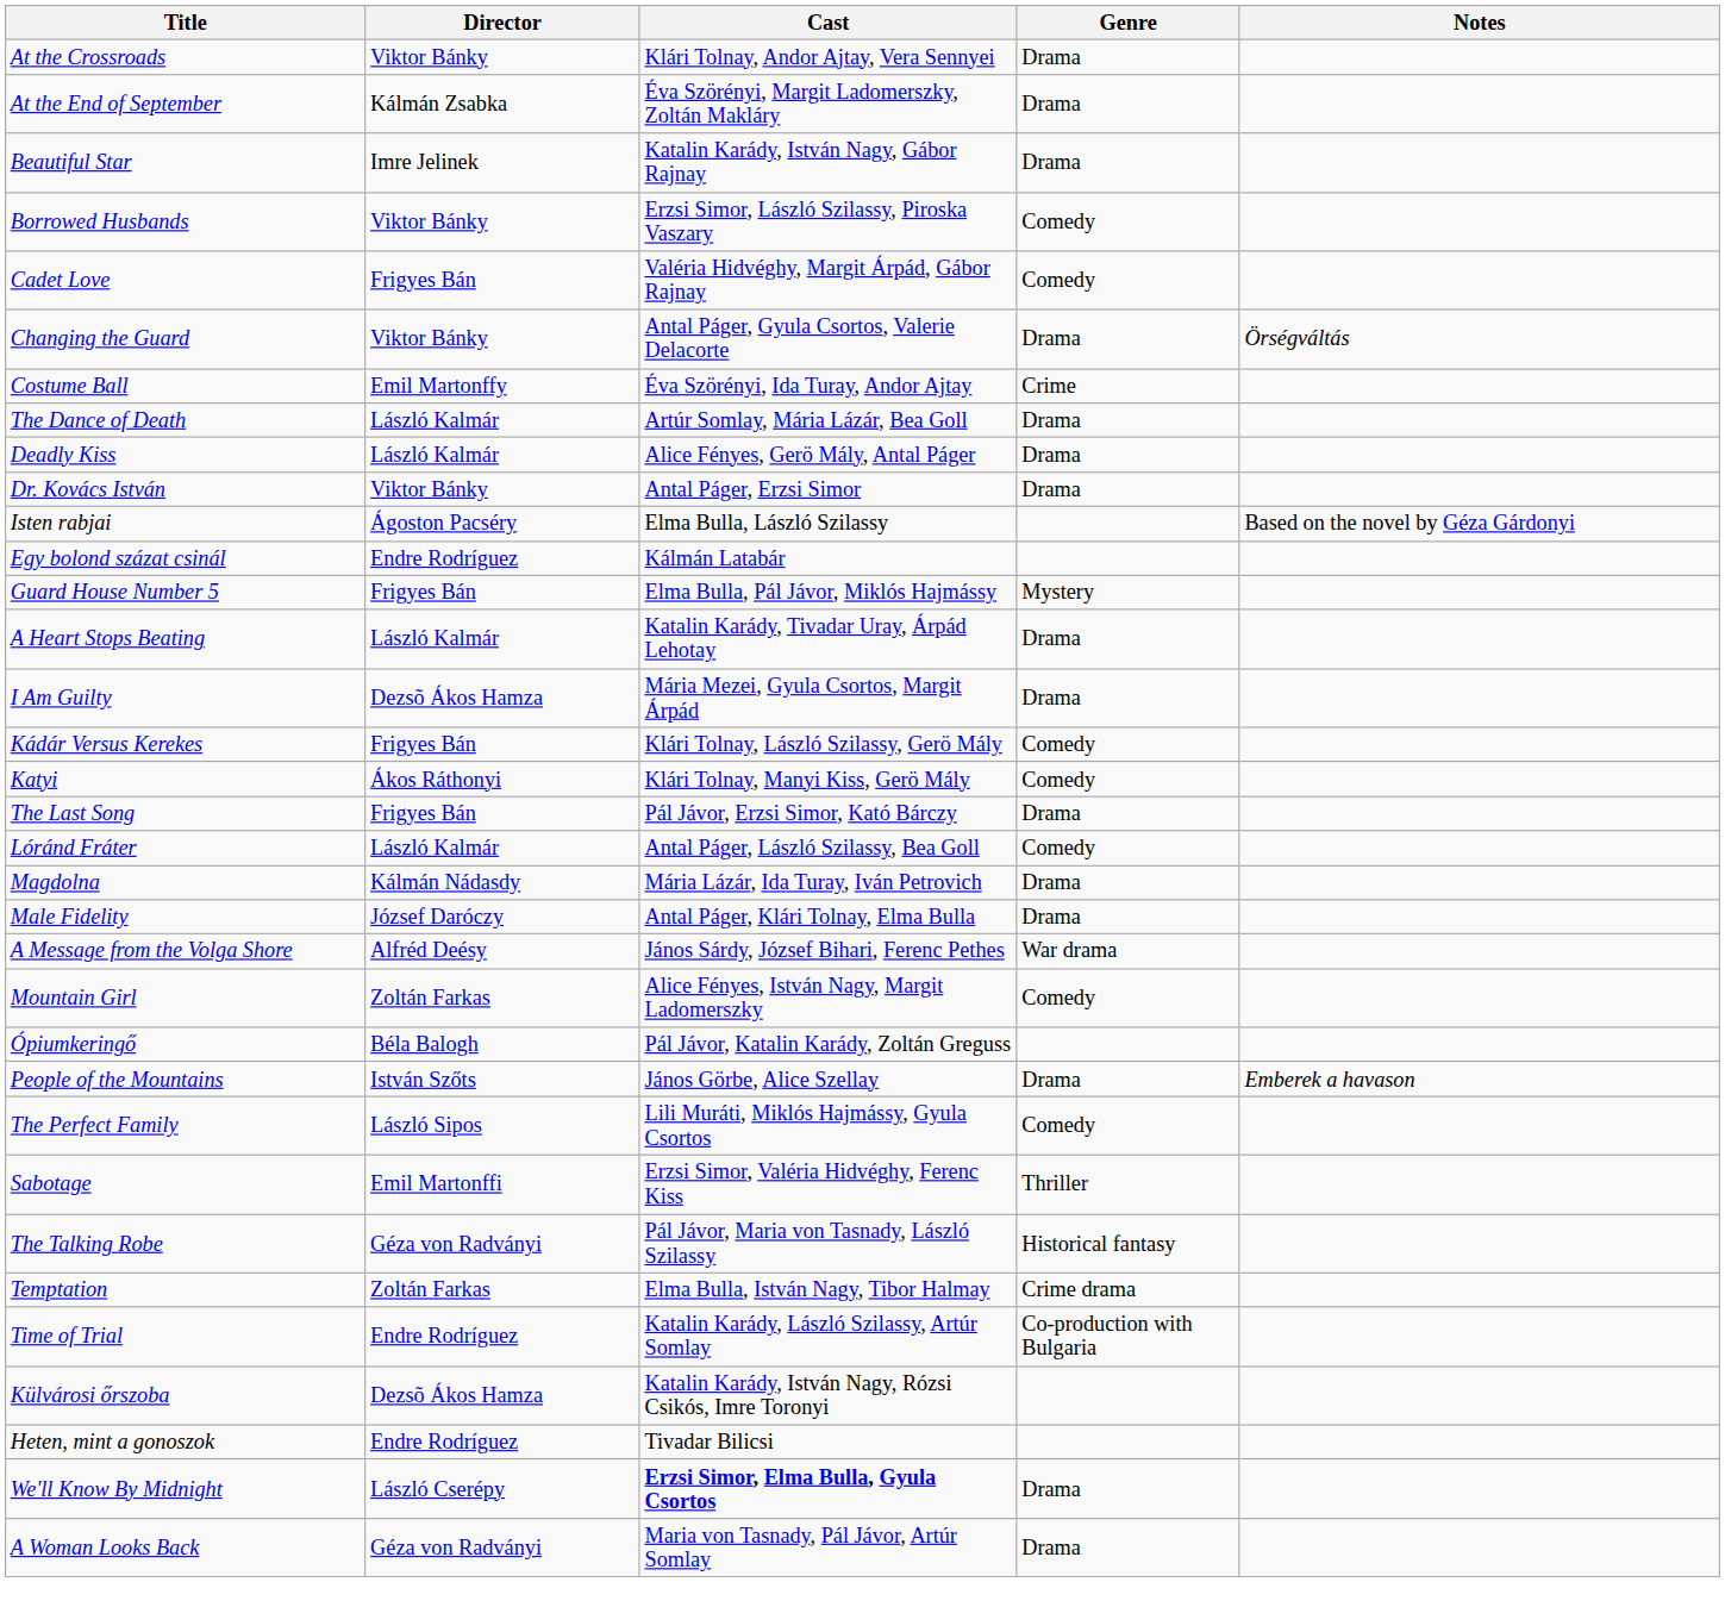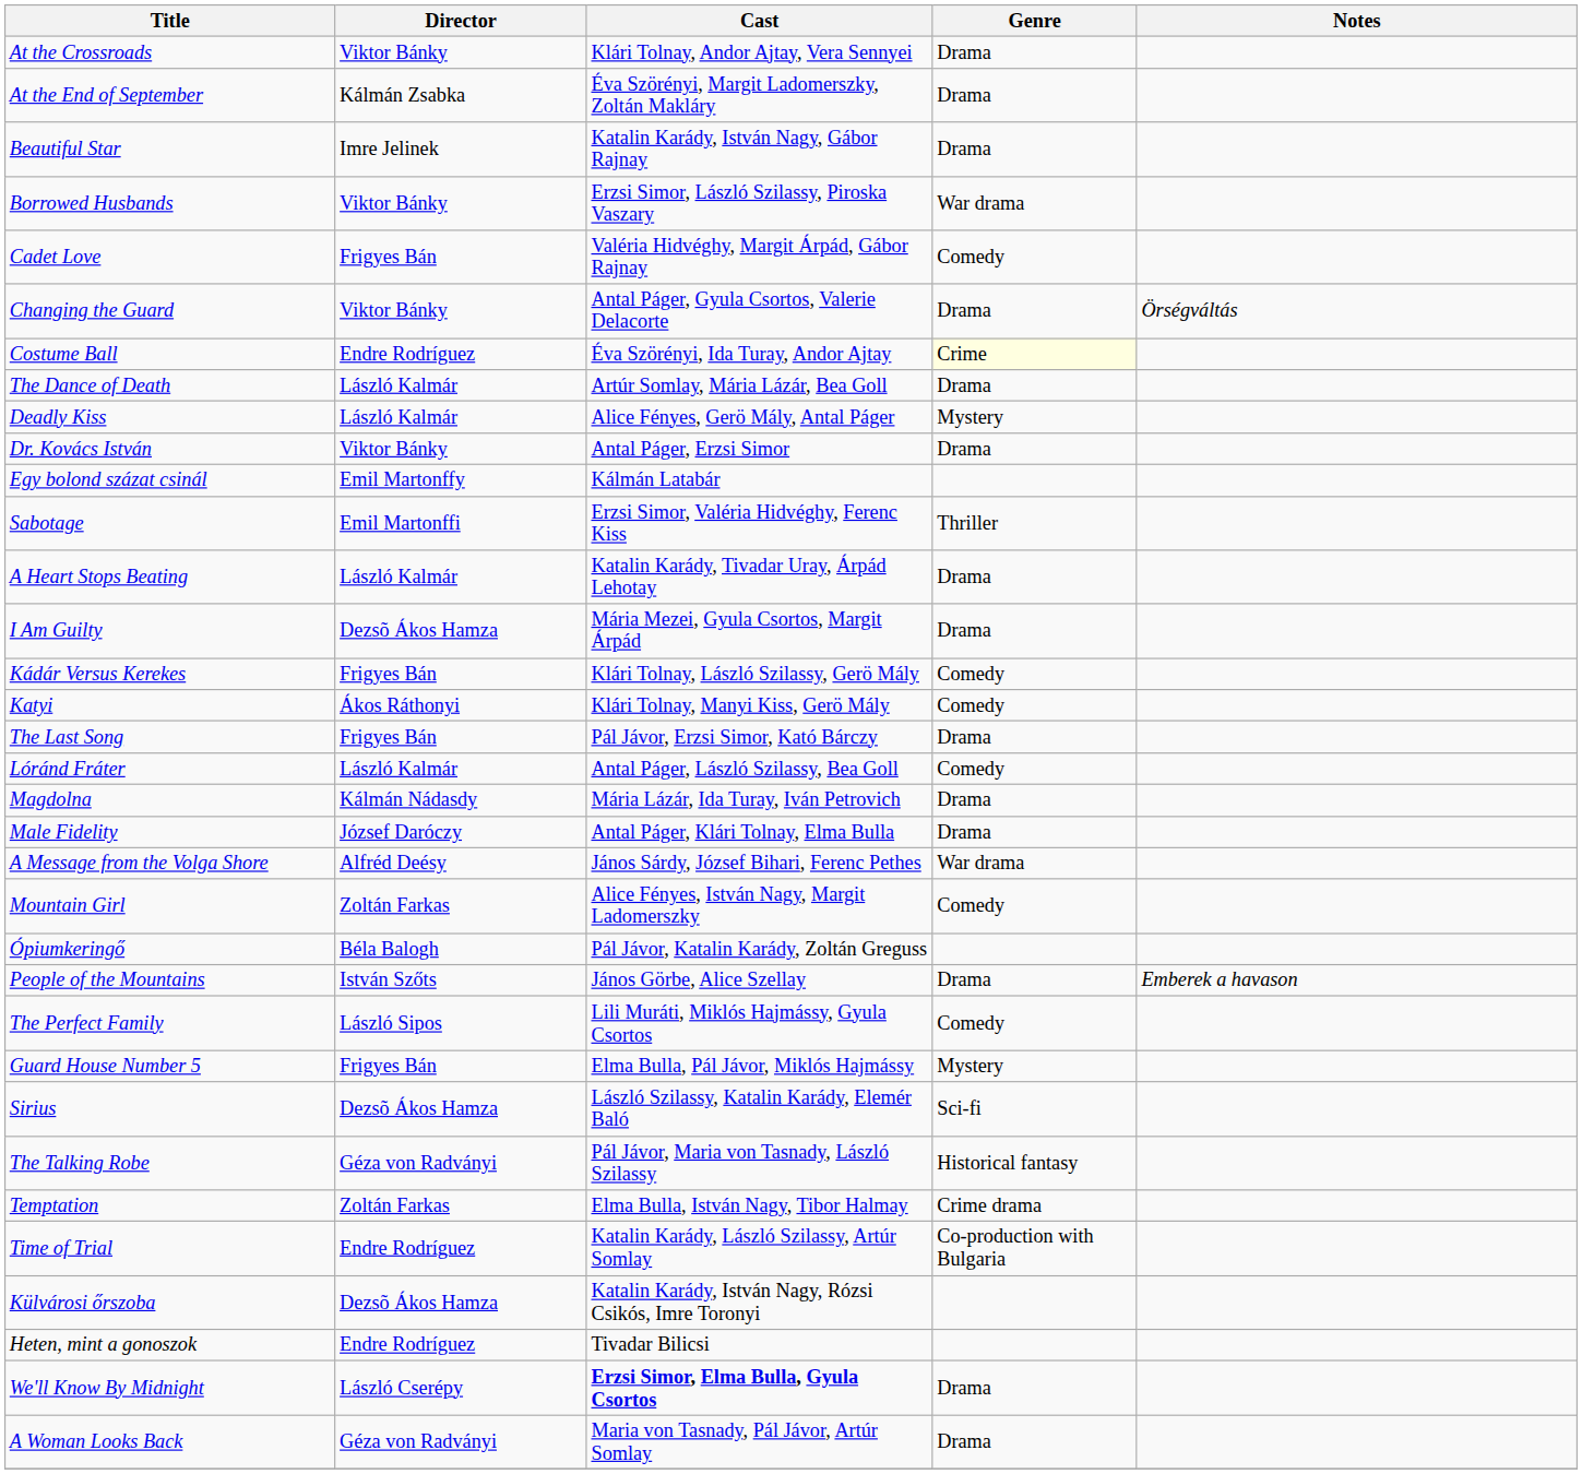 <table class="wikitable" style="width:100%;">
 <tr>
 <th style="width:21%;">Title</th>
 <th style="width:16%;">Director</th>
 <th style="width:22%;">Cast</th>
 <th style="width:13%;">Genre</th>
 <th style="width:28%;">Notes</th>
 </tr>
 <tr>
 <td><em><a href='#'>At the Crossroads</a></em></td>
 <td><a href='#'>Viktor Bánky</a></td>
 <td><a href='#'>Klári Tolnay</a>, <a href='#'>Andor Ajtay</a>, <a href='#'>Vera Sennyei</a></td>
 <td>Drama</td>
 <td></td>
 </tr>
 <tr>
 <td><em><a href='#'>At the End of September</a></em></td>
 <td>Kálmán Zsabka</td>
 <td><a href='#'>Éva Szörényi</a>, <a href='#'>Margit Ladomerszky</a>, <a href='#'>Zoltán Makláry</a></td>
 <td>Drama</td>
 <td></td>
 </tr>
 <tr>
 <td><em><a href='#'>Beautiful Star</a></em></td>
 <td>Imre Jelinek</td>
 <td><a href='#'>Katalin Karády</a>, <a href='#'>István Nagy</a>, <a href='#'>Gábor Rajnay</a></td>
 <td>Drama</td>
 <td></td>
 </tr>
 <tr>
 <td><em><a href='#'>Borrowed Husbands</a></em></td>
 <td><a href='#'>Viktor Bánky</a></td>
 <td><a href='#'>Erzsi Simor</a>, <a href='#'>László Szilassy</a>, <a href='#'>Piroska Vaszary</a></td>
-<td>Comedy</td>
+<td>War drama</td>
 <td></td>
 </tr>
 <tr>
 <td><em><a href='#'>Cadet Love</a></em></td>
 <td><a href='#'>Frigyes Bán</a></td>
 <td><a href='#'>Valéria Hidvéghy</a>, <a href='#'>Margit Árpád</a>, <a href='#'>Gábor Rajnay</a></td>
 <td>Comedy</td>
 <td></td>
 </tr>
 <tr>
 <td><em><a href='#'>Changing the Guard</a></em></td>
 <td><a href='#'>Viktor Bánky</a></td>
 <td><a href='#'>Antal Páger</a>, <a href='#'>Gyula Csortos</a>, <a href='#'>Valerie Delacorte</a></td>
 <td>Drama</td>
 <td><em>Örségváltás</em></td>
 </tr>
 <tr>
 <td><em><a href='#'>Costume Ball</a></em></td>
-<td><a href='#'>Emil Martonffy</a></td>
+<td><a href='#'>Endre Rodríguez</a></td>
 <td><a href='#'>Éva Szörényi</a>, <a href='#'>Ida Turay</a>, <a href='#'>Andor Ajtay</a></td>
-<td>Crime</td>
+<td style="background: lightyellow;">Crime</td>
 <td></td>
 </tr>
 <tr>
 <td><em><a href='#'>The Dance of Death</a></em></td>
 <td><a href='#'>László Kalmár</a></td>
 <td><a href='#'>Artúr Somlay</a>, <a href='#'>Mária Lázár</a>, <a href='#'>Bea Goll</a></td>
 <td>Drama</td>
 <td></td>
 </tr>
 <tr>
 <td><em><a href='#'>Deadly Kiss</a></em></td>
 <td><a href='#'>László Kalmár</a></td>
 <td><a href='#'>Alice Fényes</a>, <a href='#'>Gerö Mály</a>, <a href='#'>Antal Páger</a></td>
-<td>Drama</td>
+<td>Mystery</td>
 <td></td>
 </tr>
 <tr>
 <td><em><a href='#'>Dr. Kovács István</a></em></td>
 <td><a href='#'>Viktor Bánky</a></td>
 <td><a href='#'>Antal Páger</a>, <a href='#'>Erzsi Simor</a></td>
 <td>Drama</td>
 <td></td>
 </tr>
 <tr>
-<td><em>Isten rabjai</em></td>
-<td><a href='#'>Ágoston Pacséry</a></td>
-<td>Elma Bulla, László Szilassy</td>
-<td></td>
-<td>Based on the novel by <a href='#'>Géza Gárdonyi</a></td>
-</tr>
-<tr>
 <td><em><a href='#'>Egy bolond százat csinál</a></em></td>
-<td><a href='#'>Endre Rodríguez</a></td>
+<td><a href='#'>Emil Martonffy</a></td>
 <td><a href='#'>Kálmán Latabár</a></td>
 <td></td>
 <td></td>
 </tr>
 <tr>
-<td><em><a href='#'>Guard House Number 5</a></em></td>
-<td><a href='#'>Frigyes Bán</a></td>
-<td><a href='#'>Elma Bulla</a>, <a href='#'>Pál Jávor</a>, <a href='#'>Miklós Hajmássy</a></td>
-<td>Mystery</td>
+<td><em><a href='#'>Sabotage</a></em></td>
+<td><a href='#'>Emil Martonffi</a></td>
+<td><a href='#'>Erzsi Simor</a>, <a href='#'>Valéria Hidvéghy</a>, <a href='#'>Ferenc Kiss</a></td>
+<td>Thriller</td>
 <td></td>
 </tr>
 <tr>
 <td><em><a href='#'>A Heart Stops Beating</a></em></td>
 <td><a href='#'>László Kalmár</a></td>
 <td><a href='#'>Katalin Karády</a>, <a href='#'>Tivadar Uray</a>, <a href='#'>Árpád Lehotay</a></td>
 <td>Drama</td>
 <td></td>
 </tr>
 <tr>
 <td><em><a href='#'>I Am Guilty</a></em></td>
 <td><a href='#'>Dezsõ Ákos Hamza</a></td>
 <td><a href='#'>Mária Mezei</a>, <a href='#'>Gyula Csortos</a>, <a href='#'>Margit Árpád</a></td>
 <td>Drama</td>
 <td></td>
 </tr>
 <tr>
 <td><em><a href='#'>Kádár Versus Kerekes</a></em></td>
 <td><a href='#'>Frigyes Bán</a></td>
 <td><a href='#'>Klári Tolnay</a>, <a href='#'>László Szilassy</a>, <a href='#'>Gerö Mály</a></td>
 <td>Comedy</td>
 <td></td>
 </tr>
 <tr>
 <td><em><a href='#'>Katyi</a></em></td>
 <td><a href='#'>Ákos Ráthonyi</a></td>
 <td><a href='#'>Klári Tolnay</a>, <a href='#'>Manyi Kiss</a>, <a href='#'>Gerö Mály</a></td>
 <td>Comedy</td>
 <td></td>
 </tr>
 <tr>
 <td><em><a href='#'>The Last Song</a></em></td>
 <td><a href='#'>Frigyes Bán</a></td>
 <td><a href='#'>Pál Jávor</a>, <a href='#'>Erzsi Simor</a>, <a href='#'>Kató Bárczy</a></td>
 <td>Drama</td>
 <td></td>
 </tr>
 <tr>
 <td><em><a href='#'>Lóránd Fráter</a></em></td>
 <td><a href='#'>László Kalmár</a></td>
 <td><a href='#'>Antal Páger</a>, <a href='#'>László Szilassy</a>, <a href='#'>Bea Goll</a></td>
 <td>Comedy</td>
 <td></td>
 </tr>
 <tr>
 <td><em><a href='#'>Magdolna</a></em></td>
 <td><a href='#'>Kálmán Nádasdy</a></td>
 <td><a href='#'>Mária Lázár</a>, <a href='#'>Ida Turay</a>, <a href='#'>Iván Petrovich</a></td>
 <td>Drama</td>
 <td></td>
 </tr>
 <tr>
 <td><em><a href='#'>Male Fidelity</a></em></td>
 <td><a href='#'>József Daróczy</a></td>
 <td><a href='#'>Antal Páger</a>, <a href='#'>Klári Tolnay</a>, <a href='#'>Elma Bulla</a></td>
 <td>Drama</td>
 <td></td>
 </tr>
 <tr>
 <td><em><a href='#'>A Message from the Volga Shore</a></em></td>
 <td><a href='#'>Alfréd Deésy</a></td>
 <td><a href='#'>János Sárdy</a>, <a href='#'>József Bihari</a>, <a href='#'>Ferenc Pethes</a></td>
 <td>War drama</td>
 <td></td>
 </tr>
 <tr>
 <td><em><a href='#'>Mountain Girl</a></em></td>
 <td><a href='#'>Zoltán Farkas</a></td>
 <td><a href='#'>Alice Fényes</a>, <a href='#'>István Nagy</a>, <a href='#'>Margit Ladomerszky</a></td>
 <td>Comedy</td>
 <td></td>
 </tr>
 <tr>
 <td><em><a href='#'>Ópiumkeringő</a></em></td>
 <td><a href='#'>Béla Balogh</a></td>
 <td><a href='#'>Pál Jávor</a>, <a href='#'>Katalin Karády</a>, Zoltán Greguss</td>
 <td></td>
 <td></td>
 </tr>
 <tr>
 <td><em><a href='#'>People of the Mountains</a></em></td>
 <td><a href='#'>István Szőts</a></td>
 <td><a href='#'>János Görbe</a>, <a href='#'>Alice Szellay</a></td>
 <td>Drama</td>
 <td><em>Emberek a havason</em></td>
 </tr>
 <tr>
 <td><em><a href='#'>The Perfect Family</a></em></td>
 <td><a href='#'>László Sipos</a></td>
 <td><a href='#'>Lili Muráti</a>, <a href='#'>Miklós Hajmássy</a>, <a href='#'>Gyula Csortos</a></td>
 <td>Comedy</td>
 <td></td>
 </tr>
 <tr>
-<td><em><a href='#'>Sabotage</a></em></td>
-<td><a href='#'>Emil Martonffi</a></td>
-<td><a href='#'>Erzsi Simor</a>, <a href='#'>Valéria Hidvéghy</a>, <a href='#'>Ferenc Kiss</a></td>
-<td>Thriller</td>
+<td><em><a href='#'>Guard House Number 5</a></em></td>
+<td><a href='#'>Frigyes Bán</a></td>
+<td><a href='#'>Elma Bulla</a>, <a href='#'>Pál Jávor</a>, <a href='#'>Miklós Hajmássy</a></td>
+<td>Mystery</td>
+<td></td>
+</tr>
+<tr>
+<td><em><a href='#'>Sirius</a></em></td>
+<td><a href='#'>Dezsõ Ákos Hamza</a></td>
+<td><a href='#'>László Szilassy</a>, <a href='#'>Katalin Karády</a>, <a href='#'>Elemér Baló</a></td>
+<td>Sci-fi</td>
 <td></td>
 </tr>
 <tr>
 <td><em><a href='#'>The Talking Robe</a></em></td>
 <td><a href='#'>Géza von Radványi</a></td>
 <td><a href='#'>Pál Jávor</a>, <a href='#'>Maria von Tasnady</a>, <a href='#'>László Szilassy</a></td>
 <td>Historical fantasy</td>
 <td></td>
 </tr>
 <tr>
 <td><em><a href='#'>Temptation</a></em></td>
 <td><a href='#'>Zoltán Farkas</a></td>
 <td><a href='#'>Elma Bulla</a>, <a href='#'>István Nagy</a>, <a href='#'>Tibor Halmay</a></td>
 <td>Crime drama</td>
 <td></td>
 </tr>
 <tr>
 <td><em><a href='#'>Time of Trial</a></em></td>
 <td><a href='#'>Endre Rodríguez</a></td>
 <td><a href='#'>Katalin Karády</a>, <a href='#'>László Szilassy</a>, <a href='#'>Artúr Somlay</a></td>
 <td>Co-production with Bulgaria</td>
 </tr>
 <tr>
 <td><em><a href='#'>Külvárosi őrszoba</a></em></td>
 <td><a href='#'>Dezsõ Ákos Hamza</a></td>
 <td><a href='#'>Katalin Karády</a>, István Nagy, Rózsi Csikós, Imre Toronyi</td>
 <td></td>
 <td></td>
 </tr>
 <tr>
 <td><em>Heten, mint a gonoszok</em></td>
 <td><a href='#'>Endre Rodríguez</a></td>
 <td>Tivadar Bilicsi</td>
 <td></td>
 <td></td>
 </tr>
 <tr>
 <td><em><a href='#'>We'll Know By Midnight</a></em></td>
 <td><a href='#'>László Cserépy</a></td>
 <td><strong><a href='#'>Erzsi Simor</a>, <a href='#'>Elma Bulla</a>, <a href='#'>Gyula Csortos</a></strong></td>
 <td>Drama</td>
 <td></td>
 </tr>
 <tr>
 <td><em><a href='#'>A Woman Looks Back</a></em></td>
 <td><a href='#'>Géza von Radványi</a></td>
 <td><a href='#'>Maria von Tasnady</a>, <a href='#'>Pál Jávor</a>, <a href='#'>Artúr Somlay</a></td>
 <td>Drama</td>
 <td></td>
 </tr>
 <tr>
 </tr>
 </table>
